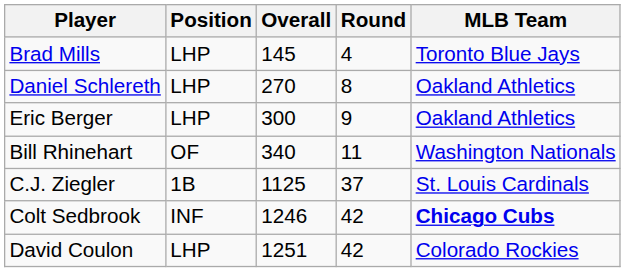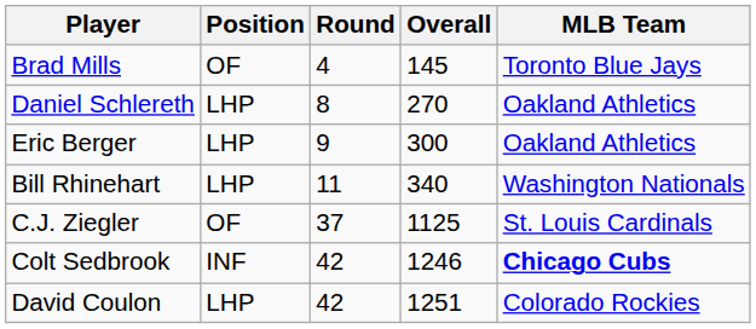 <table class="wikitable">
 <tr>
 <th>Player</th>
 <th>Position</th>
+<th>Round</th>
 <th>Overall</th>
-<th>Round</th>
 <th>MLB Team</th>
 </tr>
 <tr>
 <td><a href='#'>Brad Mills</a></td>
-<td>LHP</td>
+<td>OF</td>
+<td>4</td>
 <td>145</td>
-<td>4</td>
 <td><a href='#'>Toronto Blue Jays</a></td>
 </tr>
 <tr>
 <td><a href='#'>Daniel Schlereth</a></td>
 <td>LHP</td>
+<td>8</td>
 <td>270</td>
-<td>8</td>
 <td><a href='#'>Oakland Athletics</a></td>
 </tr>
 <tr>
 <td>Eric Berger</td>
 <td>LHP</td>
+<td>9</td>
 <td>300</td>
-<td>9</td>
 <td><a href='#'>Oakland Athletics</a></td>
 </tr>
 <tr>
 <td>Bill Rhinehart</td>
-<td>OF</td>
+<td>LHP</td>
+<td>11</td>
 <td>340</td>
-<td>11</td>
 <td><a href='#'>Washington Nationals</a></td>
 </tr>
 <tr>
 <td>C.J. Ziegler</td>
-<td>1B</td>
+<td>OF</td>
+<td>37</td>
 <td>1125</td>
-<td>37</td>
 <td><a href='#'>St. Louis Cardinals</a></td>
 </tr>
 <tr>
 <td>Colt Sedbrook</td>
 <td>INF</td>
+<td>42</td>
 <td>1246</td>
-<td>42</td>
 <td><strong><a href='#'>Chicago Cubs</a></strong></td>
 </tr>
 <tr>
 <td>David Coulon</td>
 <td>LHP</td>
+<td>42</td>
 <td>1251</td>
-<td>42</td>
 <td><a href='#'>Colorado Rockies</a></td>
 </tr>
 </table>
